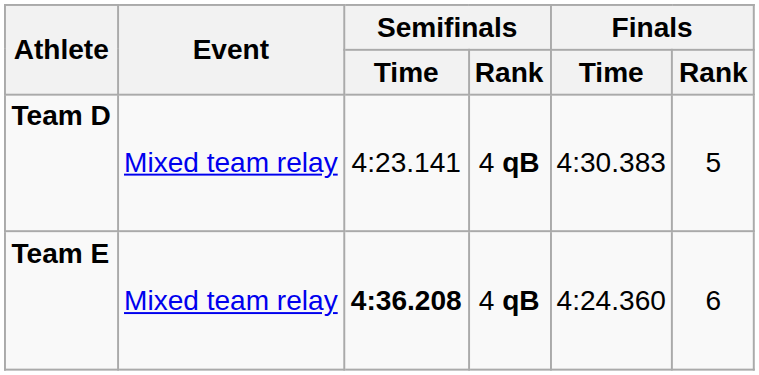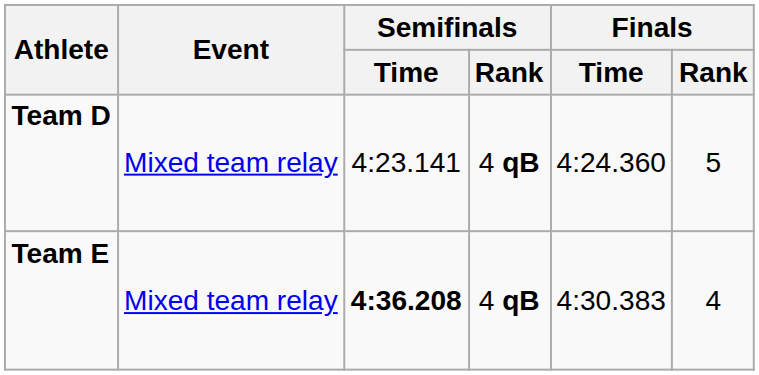 <table class="wikitable" style="font-size:90%;">
 <tr>
 <th rowspan=2>Athlete</th>
 <th rowspan=2>Event</th>
 <th colspan=2>Semifinals</th>
 <th colspan=2>Finals</th>
 </tr>
 <tr>
 <th>Time</th>
 <th>Rank</th>
 <th>Time</th>
 <th>Rank</th>
 </tr>
 <tr>
 <td><strong>Team D</strong><br><br><br><br></td>
 <td><a href='#'>Mixed team relay</a></td>
 <td align=center>4:23.141</td>
 <td align=center>4 <strong>qB</strong></td>
-<td align=center>4:30.383</td>
+<td align=center>4:24.360</td>
 <td align=center>5</td>
 </tr>
 <tr>
 <td><strong>Team E</strong><br><br><br><br></td>
 <td><a href='#'>Mixed team relay</a></td>
 <td align=center><strong>4:36.208</strong></td>
 <td align=center>4 <strong>qB</strong></td>
-<td align=center>4:24.360</td>
-<td align=center>6</td>
+<td align=center>4:30.383</td>
+<td align=center>4</td>
 </tr>
 </table>
